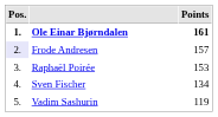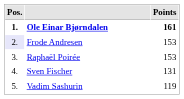 <table cellspacing="1" cellpadding="3" style="border:1px solid #AAAAAA;font-size:90%">
 <tr bgcolor="#E4E4E4">
 <th style="border-bottom:1px solid #AAAAAA" width=10>Pos.</th>
 <th style="border-bottom:1px solid #AAAAAA" width=200></th>
 <th style="border-bottom:1px solid #AAAAAA" width=20>Points</th>
 </tr>
 <tr>
 <td align="center"><strong>1.</strong></td>
 <td> <strong><a href='#'>Ole Einar Bjørndalen</a></strong></td>
 <td align="right"><strong>161</strong></td>
 </tr>
 <tr>
 <td align="center" style="background: lavender;">2.</td>
 <td> <a href='#'>Frode Andresen</a></td>
-<td align="right">157</td>
+<td align="right">153</td>
 </tr>
 <tr>
 <td align="center">3.</td>
 <td> <a href='#'>Raphaël Poirée</a></td>
 <td align="right">153</td>
 </tr>
 <tr>
 <td align="center">4.</td>
 <td> <a href='#'>Sven Fischer</a></td>
-<td align="right">134</td>
+<td align="right">131</td>
 </tr>
 <tr>
 <td align="center">5.</td>
 <td> <a href='#'>Vadim Sashurin</a></td>
 <td align="right">119</td>
 </tr>
 <tr>
 </tr>
 </table>
